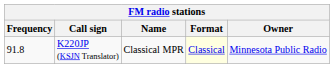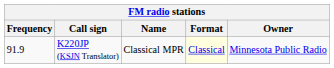 <table class="wikitable">
 <tr>
 <th align="center" colspan="5"><strong><a href='#'>FM radio</a> stations</strong></th>
 </tr>
 <tr>
 <th>Frequency</th>
 <th>Call sign</th>
 <th>Name</th>
 <th>Format</th>
 <th>Owner</th>
 </tr>
 <tr>
-<td>91.8</td>
+<td>91.9</td>
 <td><a href='#'>K220JP</a><br><small>(<a href='#'>KSJN</a> Translator)</small></td>
 <td>Classical MPR</td>
 <td style="background: lightyellow;"><a href='#'>Classical</a></td>
 <td><a href='#'>Minnesota Public Radio</a></td>
 </tr>
 </table>
